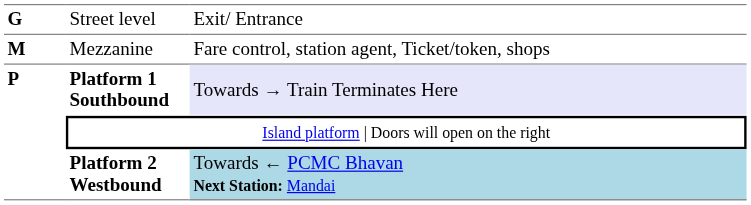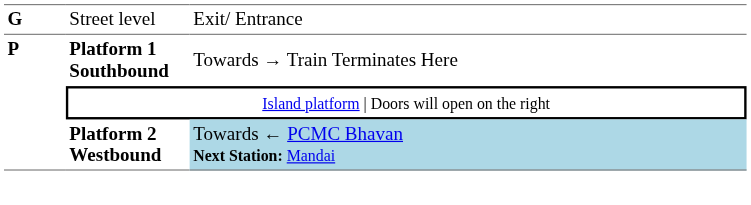 <table table border=0 cellspacing=0 cellpadding=3>
 <tr>
 <td style="border-top:solid 1px gray;border-bottom:solid 1px gray;" width=50 valign=top><strong>G</strong></td>
 <td style="border-top:solid 1px gray;border-bottom:solid 1px gray;" width=100 valign=top>Street level</td>
 <td style="border-top:solid 1px gray;border-bottom:solid 1px gray;" width=510 valign=top>Exit/ Entrance</td>
 </tr>
 <tr>
-<td style="border-bottom:solid 1px gray;"><strong>M</strong></td>
-<td style="border-bottom:solid 1px gray;">Mezzanine</td>
-<td style="border-bottom:solid 1px gray;">Fare control, station agent, Ticket/token, shops</td>
-</tr>
-<tr>
 <td style="border-bottom:solid 1px gray;" width=50 rowspan=3 valign=top><strong>P</strong></td>
 <td style="border-bottom:solid 1px white;" width=100><span><strong>Platform 1</strong><br><strong>Southbound</strong></span></td>
-<td style="background: lavender; border-bottom:solid 1px white;" width=510>Towards → Train Terminates Here</td>
+<td style="border-bottom:solid 1px white;" width=510>Towards → Train Terminates Here</td>
 </tr>
 <tr>
 <td style="border-top:solid 2px black;border-right:solid 2px black;border-left:solid 2px black;border-bottom:solid 2px black;text-align:center;" colspan=2><small><a href='#'>Island platform</a> | Doors will open on the right </small></td>
 </tr>
 <tr>
 <td style="border-bottom:solid 1px gray;" width=100><span><strong>Platform 2</strong><br><strong>Westbound</strong></span></td>
 <td style="background: lightblue; border-bottom:solid 1px gray;" width="510">Towards ← <a href='#'>PCMC Bhavan</a><br><small><strong>Next Station:</strong> <a href='#'>Mandai</a></small></td>
 </tr>
 </table>
